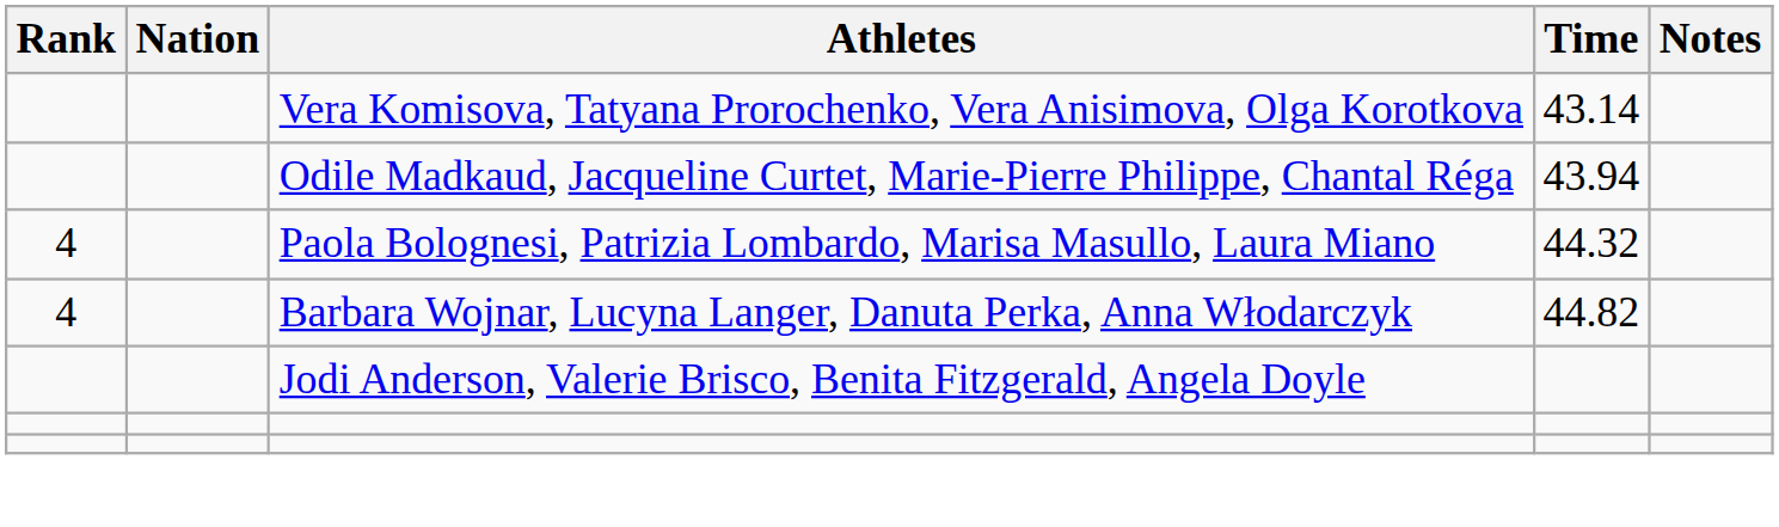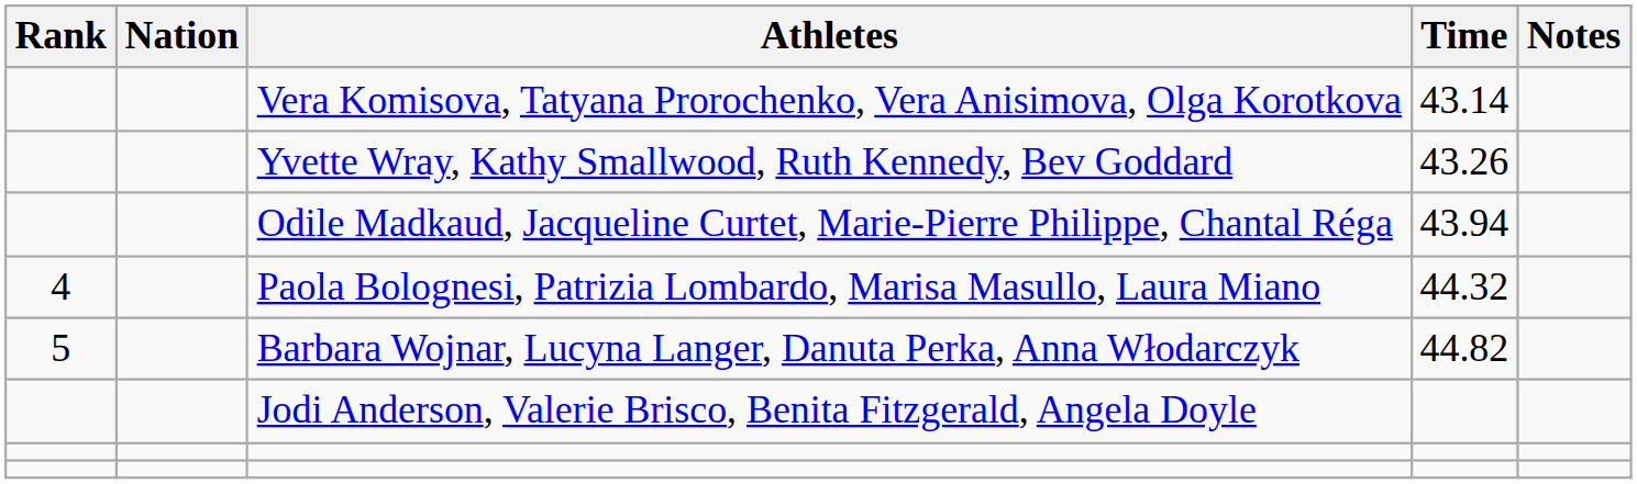 <table class="wikitable sortable" style="text-align:center">
 <tr>
 <th>Rank</th>
 <th>Nation</th>
 <th>Athletes</th>
 <th>Time</th>
 <th>Notes</th>
 </tr>
 <tr>
 <td></td>
 <td align=left></td>
 <td align=left><a href='#'>Vera Komisova</a>, <a href='#'>Tatyana Prorochenko</a>, <a href='#'>Vera Anisimova</a>, <a href='#'>Olga Korotkova</a></td>
 <td>43.14</td>
 <td></td>
 </tr>
 <tr>
 <td></td>
 <td align=left></td>
+<td align=left><a href='#'>Yvette Wray</a>, <a href='#'>Kathy Smallwood</a>, <a href='#'>Ruth Kennedy</a>, <a href='#'>Bev Goddard</a></td>
+<td>43.26</td>
+<td></td>
+</tr>
+<tr>
+<td></td>
+<td align=left></td>
 <td align=left><a href='#'>Odile Madkaud</a>, <a href='#'>Jacqueline Curtet</a>, <a href='#'>Marie-Pierre Philippe</a>, <a href='#'>Chantal Réga</a></td>
 <td>43.94</td>
 <td></td>
 </tr>
 <tr>
 <td>4</td>
 <td align=left></td>
 <td align=left><a href='#'>Paola Bolognesi</a>, <a href='#'>Patrizia Lombardo</a>, <a href='#'>Marisa Masullo</a>, <a href='#'>Laura Miano</a></td>
 <td>44.32</td>
 <td></td>
 </tr>
 <tr>
-<td>4</td>
+<td>5</td>
 <td align=left></td>
 <td align=left><a href='#'>Barbara Wojnar</a>, <a href='#'>Lucyna Langer</a>, <a href='#'>Danuta Perka</a>, <a href='#'>Anna Włodarczyk</a></td>
 <td>44.82</td>
 <td></td>
 </tr>
 <tr>
 <td></td>
 <td align=left></td>
 <td align=left><a href='#'>Jodi Anderson</a>, <a href='#'>Valerie Brisco</a>, <a href='#'>Benita Fitzgerald</a>, <a href='#'>Angela Doyle</a></td>
 <td></td>
 <td></td>
 </tr>
 <tr>
 <td></td>
 <td align=left></td>
 <td align=left></td>
 <td></td>
 <td></td>
 </tr>
 <tr>
 <td></td>
 <td align=left></td>
 <td align=left></td>
 <td></td>
 <td></td>
 </tr>
 </table>
